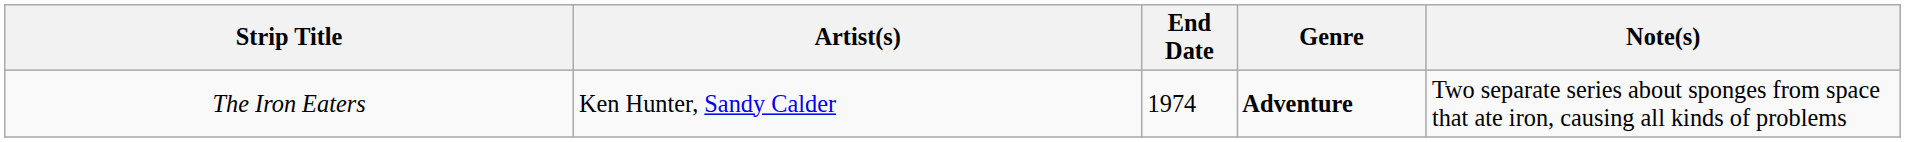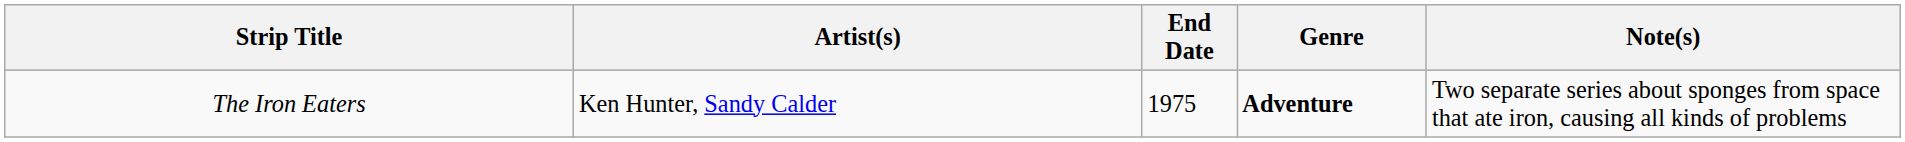 <table class="wikitable sortable">
 <tr>
 <th width=30%>Strip Title</th>
 <th width=30%>Artist(s)</th>
 <th width=5%>End Date</th>
 <th width=10%>Genre</th>
 <th width=25%>Note(s)</th>
 </tr>
 <tr>
 <td align=center><em>The Iron Eaters</em></td>
 <td>Ken Hunter, <a href='#'>Sandy Calder</a></td>
-<td>1974</td>
+<td>1975</td>
 <td><strong>Adventure</strong></td>
 <td>Two separate series about sponges from space that ate iron, causing all kinds of problems</td>
 </tr>
 </table>
